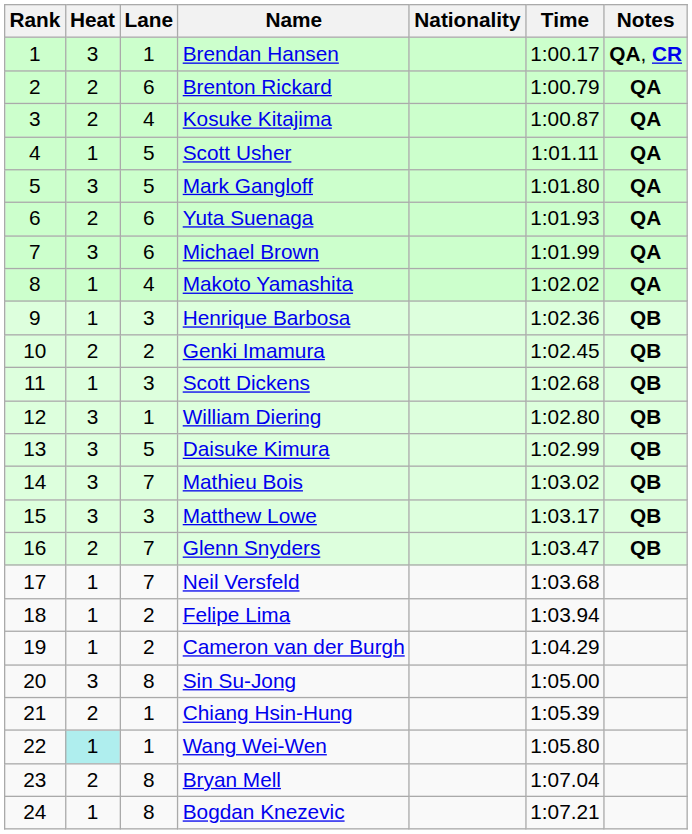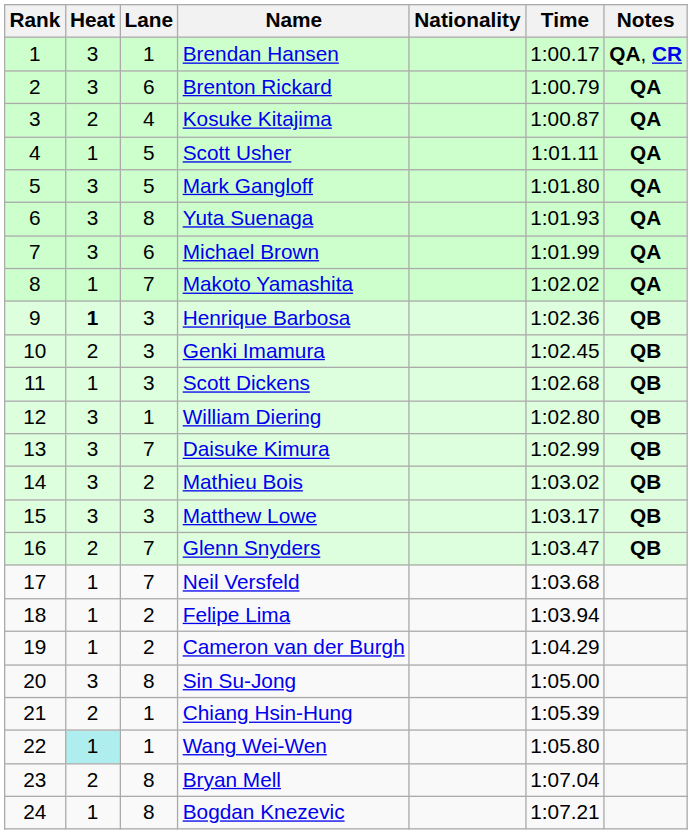 <table class="wikitable sortable" style="text-align:center">
 <tr>
 <th>Rank</th>
 <th>Heat</th>
 <th>Lane</th>
 <th>Name</th>
 <th>Nationality</th>
 <th>Time</th>
 <th>Notes</th>
 </tr>
 <tr bgcolor=ccffcc>
 <td>1</td>
 <td>3</td>
 <td>1</td>
 <td align=left><a href='#'>Brendan Hansen</a></td>
 <td align=left></td>
 <td>1:00.17</td>
 <td><strong>QA</strong>, <strong><a href='#'>CR</a></strong></td>
 </tr>
 <tr bgcolor=ccffcc>
 <td>2</td>
-<td>2</td>
+<td>3</td>
 <td>6</td>
 <td align=left><a href='#'>Brenton Rickard</a></td>
 <td align=left></td>
 <td>1:00.79</td>
 <td><strong>QA</strong></td>
 </tr>
 <tr bgcolor=ccffcc>
 <td>3</td>
 <td>2</td>
 <td>4</td>
 <td align=left><a href='#'>Kosuke Kitajima</a></td>
 <td align=left></td>
 <td>1:00.87</td>
 <td><strong>QA</strong></td>
 </tr>
 <tr bgcolor=ccffcc>
 <td>4</td>
 <td>1</td>
 <td>5</td>
 <td align=left><a href='#'>Scott Usher</a></td>
 <td align=left></td>
 <td>1:01.11</td>
 <td><strong>QA</strong></td>
 </tr>
 <tr bgcolor=ccffcc>
 <td>5</td>
 <td>3</td>
 <td>5</td>
 <td align=left><a href='#'>Mark Gangloff</a></td>
 <td align=left></td>
 <td>1:01.80</td>
 <td><strong>QA</strong></td>
 </tr>
 <tr bgcolor=ccffcc>
 <td>6</td>
-<td>2</td>
-<td>6</td>
+<td>3</td>
+<td>8</td>
 <td align=left><a href='#'>Yuta Suenaga</a></td>
 <td align=left></td>
 <td>1:01.93</td>
 <td><strong>QA</strong></td>
 </tr>
 <tr bgcolor=ccffcc>
 <td>7</td>
 <td>3</td>
 <td>6</td>
 <td align=left><a href='#'>Michael Brown</a></td>
 <td align=left></td>
 <td>1:01.99</td>
 <td><strong>QA</strong></td>
 </tr>
 <tr bgcolor=ccffcc>
 <td>8</td>
 <td>1</td>
-<td>4</td>
+<td>7</td>
 <td align=left><a href='#'>Makoto Yamashita</a></td>
 <td align=left></td>
 <td>1:02.02</td>
 <td><strong>QA</strong></td>
 </tr>
 <tr bgcolor=ddffdd>
 <td>9</td>
-<td>1</td>
+<td><strong>1</strong></td>
 <td>3</td>
 <td align=left><a href='#'>Henrique Barbosa</a></td>
 <td align=left></td>
 <td>1:02.36</td>
 <td><strong>QB</strong></td>
 </tr>
 <tr bgcolor=ddffdd>
 <td>10</td>
 <td>2</td>
-<td>2</td>
+<td>3</td>
 <td align=left><a href='#'>Genki Imamura</a></td>
 <td align=left></td>
 <td>1:02.45</td>
 <td><strong>QB</strong></td>
 </tr>
 <tr bgcolor=ddffdd>
 <td>11</td>
 <td>1</td>
 <td>3</td>
 <td align=left><a href='#'>Scott Dickens</a></td>
 <td align=left></td>
 <td>1:02.68</td>
 <td><strong>QB</strong></td>
 </tr>
 <tr bgcolor=ddffdd>
 <td>12</td>
 <td>3</td>
 <td>1</td>
 <td align=left><a href='#'>William Diering</a></td>
 <td align=left></td>
 <td>1:02.80</td>
 <td><strong>QB</strong></td>
 </tr>
 <tr bgcolor=ddffdd>
 <td>13</td>
 <td>3</td>
-<td>5</td>
+<td>7</td>
 <td align=left><a href='#'>Daisuke Kimura</a></td>
 <td align=left></td>
 <td>1:02.99</td>
 <td><strong>QB</strong></td>
 </tr>
 <tr bgcolor=ddffdd>
 <td>14</td>
 <td>3</td>
-<td>7</td>
+<td>2</td>
 <td align=left><a href='#'>Mathieu Bois</a></td>
 <td align=left></td>
 <td>1:03.02</td>
 <td><strong>QB</strong></td>
 </tr>
 <tr bgcolor=ddffdd>
 <td>15</td>
 <td>3</td>
 <td>3</td>
 <td align=left><a href='#'>Matthew Lowe</a></td>
 <td align=left></td>
 <td>1:03.17</td>
 <td><strong>QB</strong></td>
 </tr>
 <tr bgcolor=ddffdd>
 <td>16</td>
 <td>2</td>
 <td>7</td>
 <td align=left><a href='#'>Glenn Snyders</a></td>
 <td align=left></td>
 <td>1:03.47</td>
 <td><strong>QB</strong></td>
 </tr>
 <tr>
 <td>17</td>
 <td>1</td>
 <td>7</td>
 <td align=left><a href='#'>Neil Versfeld</a></td>
 <td align=left></td>
 <td>1:03.68</td>
 <td></td>
 </tr>
 <tr>
 <td>18</td>
 <td>1</td>
 <td>2</td>
 <td align=left><a href='#'>Felipe Lima</a></td>
 <td align=left></td>
 <td>1:03.94</td>
 <td></td>
 </tr>
 <tr>
 <td>19</td>
 <td>1</td>
 <td>2</td>
 <td align=left><a href='#'>Cameron van der Burgh</a></td>
 <td align=left></td>
 <td>1:04.29</td>
 <td></td>
 </tr>
 <tr>
 <td>20</td>
 <td>3</td>
 <td>8</td>
 <td align=left><a href='#'>Sin Su-Jong</a></td>
 <td align=left></td>
 <td>1:05.00</td>
 <td></td>
 </tr>
 <tr>
 <td>21</td>
 <td>2</td>
 <td>1</td>
 <td align=left><a href='#'>Chiang Hsin-Hung</a></td>
 <td align=left></td>
 <td>1:05.39</td>
 <td></td>
 </tr>
 <tr>
 <td>22</td>
 <td style="background: paleturquoise;">1</td>
 <td>1</td>
 <td align=left><a href='#'>Wang Wei-Wen</a></td>
 <td align=left></td>
 <td>1:05.80</td>
 <td></td>
 </tr>
 <tr>
 <td>23</td>
 <td>2</td>
 <td>8</td>
 <td align=left><a href='#'>Bryan Mell</a></td>
 <td align=left></td>
 <td>1:07.04</td>
 <td></td>
 </tr>
 <tr>
 <td>24</td>
 <td>1</td>
 <td>8</td>
 <td align=left><a href='#'>Bogdan Knezevic</a></td>
 <td align=left></td>
 <td>1:07.21</td>
 <td></td>
 </tr>
 </table>
